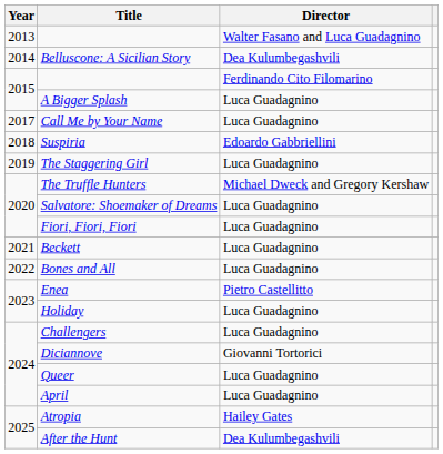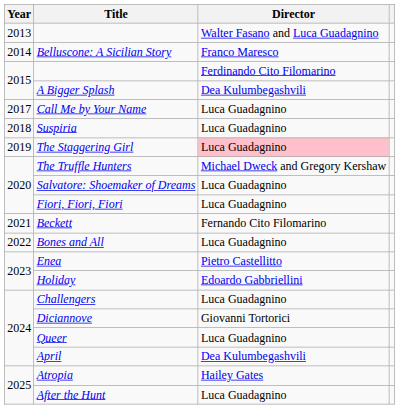 <table class="wikitable plainrowheaders sortable">
 <tr style="text-align:center;">
 <th>Year</th>
 <th>Title</th>
 <th>Director</th>
 <th class="unsortable"></th>
 </tr>
 <tr>
 <td>2013</td>
 <td><em></em></td>
 <td><a href='#'>Walter Fasano</a> and <a href='#'>Luca Guadagnino</a></td>
 <td></td>
 </tr>
 <tr>
 <td>2014</td>
 <td><em><a href='#'>Belluscone: A Sicilian Story</a></em></td>
-<td><a href='#'>Dea Kulumbegashvili</a></td>
+<td><a href='#'>Franco Maresco</a></td>
 <td></td>
 </tr>
 <tr>
 <td rowspan="2">2015</td>
 <td><em></em></td>
 <td><a href='#'>Ferdinando Cito Filomarino</a></td>
 <td></td>
 </tr>
 <tr>
 <td><em><a href='#'>A Bigger Splash</a></em></td>
-<td>Luca Guadagnino</td>
+<td><a href='#'>Dea Kulumbegashvili</a></td>
 <td></td>
 </tr>
 <tr>
 <td>2017</td>
 <td><em><a href='#'>Call Me by Your Name</a></em></td>
 <td>Luca Guadagnino</td>
 <td></td>
 </tr>
 <tr>
 <td>2018</td>
 <td><em><a href='#'>Suspiria</a></em></td>
-<td><a href='#'>Edoardo Gabbriellini</a></td>
+<td>Luca Guadagnino</td>
 <td></td>
 </tr>
 <tr>
 <td>2019</td>
 <td><em><a href='#'>The Staggering Girl</a></em></td>
-<td>Luca Guadagnino</td>
+<td style="background: pink;">Luca Guadagnino</td>
 <td></td>
 </tr>
 <tr>
 <td rowspan="3">2020</td>
 <td><em><a href='#'>The Truffle Hunters</a></em></td>
 <td><a href='#'>Michael Dweck</a> and Gregory Kershaw</td>
 <td></td>
 </tr>
 <tr>
 <td><em><a href='#'>Salvatore: Shoemaker of Dreams</a></em></td>
 <td>Luca Guadagnino</td>
 <td></td>
 </tr>
 <tr>
 <td><em><a href='#'>Fiori, Fiori, Fiori</a></em></td>
 <td>Luca Guadagnino</td>
 <td></td>
 </tr>
 <tr>
 <td>2021</td>
 <td><em><a href='#'>Beckett</a></em></td>
-<td>Luca Guadagnino</td>
+<td>Fernando Cito Filomarino</td>
 <td></td>
 </tr>
 <tr>
 <td>2022</td>
 <td><em><a href='#'>Bones and All</a></em></td>
 <td>Luca Guadagnino</td>
 <td></td>
 </tr>
 <tr>
 <td rowspan="2">2023</td>
 <td><em><a href='#'>Enea</a></em></td>
 <td><a href='#'>Pietro Castellitto</a></td>
 <td></td>
 </tr>
 <tr>
 <td><em><a href='#'>Holiday</a></em></td>
-<td>Luca Guadagnino</td>
+<td><a href='#'>Edoardo Gabbriellini</a></td>
 <td></td>
 </tr>
 <tr>
 <td rowspan="4">2024</td>
 <td><em><a href='#'>Challengers</a></em></td>
 <td>Luca Guadagnino</td>
 <td></td>
 </tr>
 <tr>
 <td><em><a href='#'>Diciannove</a></em></td>
 <td>Giovanni Tortorici</td>
 <td></td>
 </tr>
 <tr>
 <td><em><a href='#'>Queer</a></em></td>
 <td>Luca Guadagnino</td>
 <td></td>
 </tr>
 <tr>
 <td><em><a href='#'>April</a></em></td>
-<td>Luca Guadagnino</td>
+<td><a href='#'>Dea Kulumbegashvili</a></td>
 <td></td>
 </tr>
 <tr>
 <td rowspan="2">2025</td>
 <td><em><a href='#'>Atropia</a></em></td>
 <td><a href='#'>Hailey Gates</a></td>
 <td></td>
 </tr>
 <tr>
 <td><em><a href='#'>After the Hunt</a></em></td>
-<td><a href='#'>Dea Kulumbegashvili</a></td>
+<td>Luca Guadagnino</td>
 <td></td>
 </tr>
 </table>
